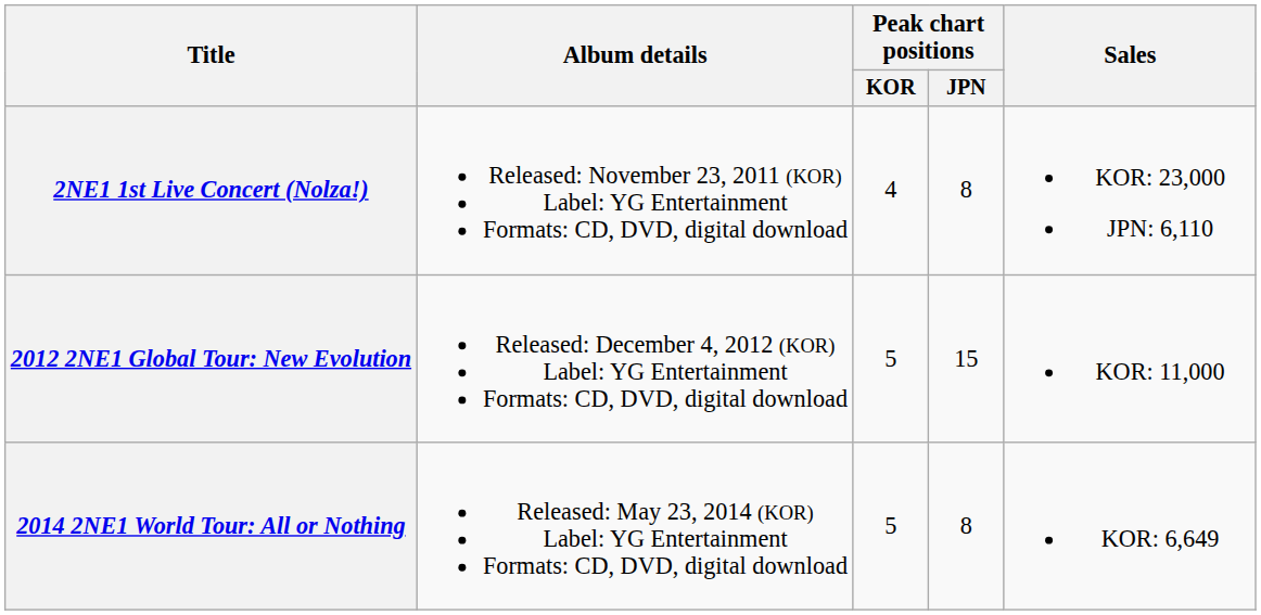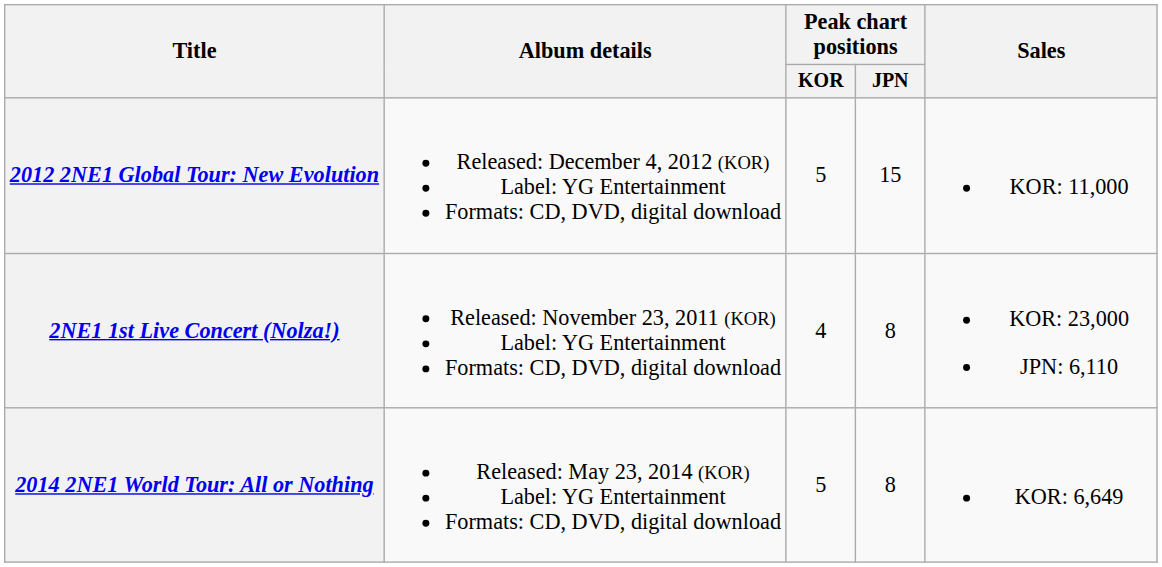 <table class="wikitable plainrowheaders" style="text-align:center;">
 <tr>
 <th rowspan="2">Title</th>
 <th rowspan="2">Album details</th>
 <th colspan="2">Peak chart positions</th>
 <th rowspan="2" style="width:10em;">Sales</th>
 </tr>
 <tr>
 <th scope="col" style="width:3em;font-size:90%;">KOR<br></th>
 <th scope="col" style="width:3em;font-size:90%;">JPN<br></th>
 </tr>
 <tr>
+<th scope="row"><em><a href='#'>2012 2NE1 Global Tour: New Evolution</a></em></th>
+<td><br><ul><li>Released: December 4, 2012 <small>(KOR)</small></li><li>Label: YG Entertainment</li><li>Formats: CD, DVD, digital download</li></ul></td>
+<td>5</td>
+<td>15</td>
+<td><br><ul><li>KOR: 11,000</li></ul></td>
+</tr>
+<tr>
 <th scope="row"><em><a href='#'>2NE1 1st Live Concert (Nolza!)</a></em></th>
 <td><br><ul><li>Released: November 23, 2011 <small>(KOR)</small></li><li>Label: YG Entertainment</li><li>Formats: CD, DVD, digital download</li></ul></td>
 <td>4</td>
 <td>8</td>
 <td><br><ul><li>KOR: 23,000</li></ul><ul><li>JPN: 6,110</li></ul></td>
-</tr>
-<tr>
-<th scope="row"><em><a href='#'>2012 2NE1 Global Tour: New Evolution</a></em></th>
-<td><br><ul><li>Released: December 4, 2012 <small>(KOR)</small></li><li>Label: YG Entertainment</li><li>Formats: CD, DVD, digital download</li></ul></td>
-<td>5</td>
-<td>15</td>
-<td><br><ul><li>KOR: 11,000</li></ul></td>
 </tr>
 <tr>
 <th scope="row"><em><a href='#'>2014 2NE1 World Tour: All or Nothing</a></em></th>
 <td><br><ul><li>Released: May 23, 2014 <small>(KOR)</small></li><li>Label: YG Entertainment</li><li>Formats: CD, DVD, digital download</li></ul></td>
 <td>5</td>
 <td>8</td>
 <td><br><ul><li>KOR: 6,649</li></ul></td>
 </tr>
 </table>
